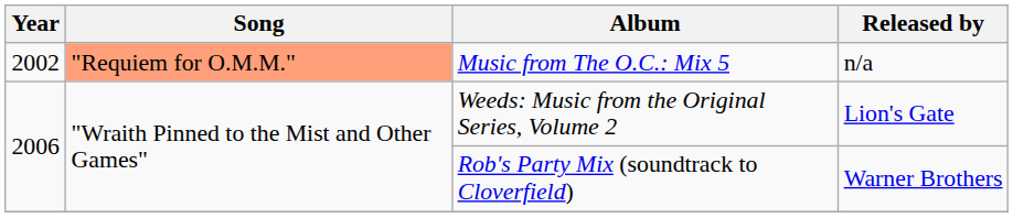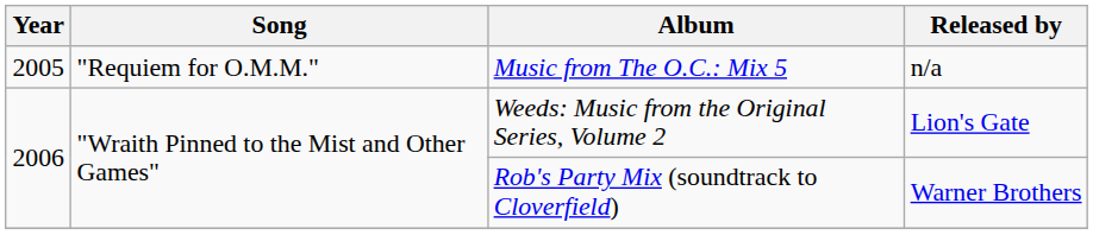 <table class="wikitable">
 <tr>
 <th width="33">Year</th>
 <th width="250">Song</th>
 <th width="250">Album</th>
 <th>Released by</th>
 </tr>
 <tr>
-<td align="center">2002</td>
-<td style="background: lightsalmon;">"Requiem for O.M.M."</td>
+<td align="center">2005</td>
+<td>"Requiem for O.M.M."</td>
 <td><em><a href='#'>Music from The O.C.: Mix 5</a></em></td>
 <td>n/a</td>
 </tr>
 <tr>
 <td align="center" rowspan="2">2006</td>
 <td rowspan="2">"Wraith Pinned to the Mist and Other Games"</td>
 <td><em>Weeds: Music from the Original Series, Volume 2</em></td>
 <td><a href='#'>Lion's Gate</a></td>
 </tr>
 <tr>
 <td><em><a href='#'>Rob's Party Mix</a></em> (soundtrack to <em><a href='#'>Cloverfield</a></em>)</td>
 <td><a href='#'>Warner Brothers</a></td>
 </tr>
 <tr>
 </tr>
 </table>
